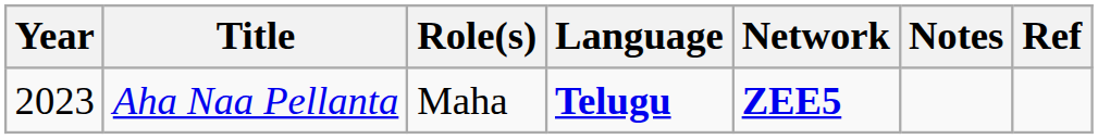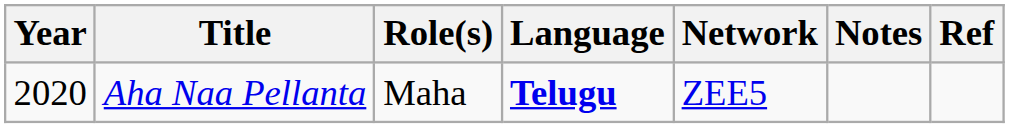 <table class="wikitable">
 <tr>
 <th>Year</th>
 <th>Title</th>
 <th>Role(s)</th>
 <th>Language</th>
 <th>Network</th>
 <th>Notes</th>
 <th>Ref</th>
 </tr>
 <tr>
-<td>2023</td>
+<td>2020</td>
 <td><a href='#'><em>Aha Naa Pellanta</em></a></td>
 <td>Maha</td>
 <td><strong><a href='#'>Telugu</a></strong></td>
-<td><strong><a href='#'>ZEE5</a></strong></td>
+<td><a href='#'>ZEE5</a></td>
 <td></td>
 <td></td>
 </tr>
 </table>
